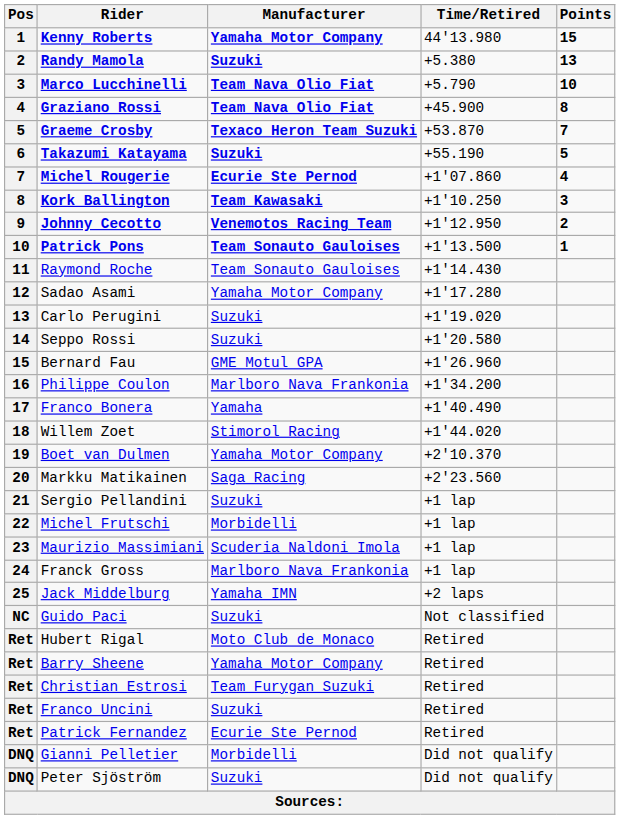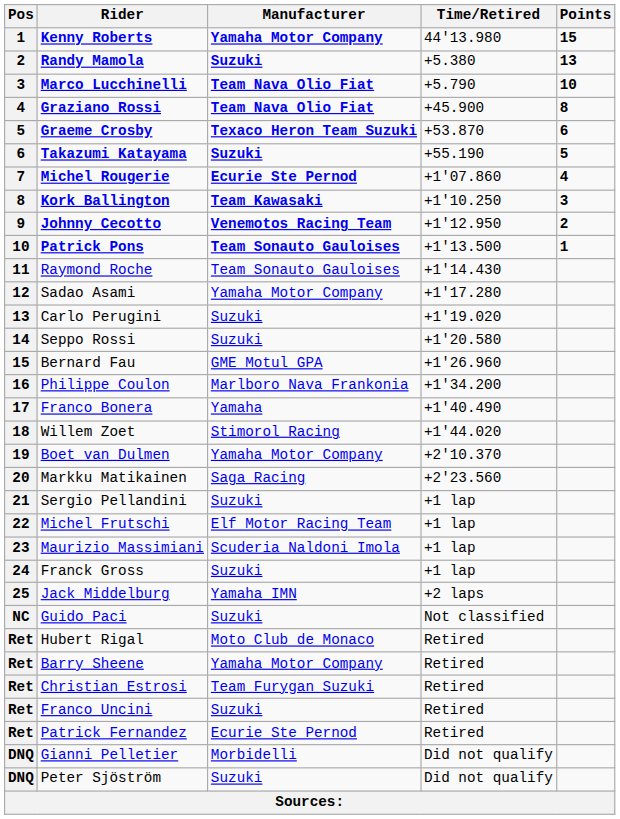 <table class="wikitable" style="font-size: 95%;">
 <tr>
 <th>Pos</th>
 <th>Rider</th>
 <th>Manufacturer</th>
 <th>Time/Retired</th>
 <th>Points</th>
 </tr>
 <tr>
 <th>1</th>
 <td> <strong><a href='#'>Kenny Roberts</a></strong></td>
 <td><strong><a href='#'>Yamaha Motor Company</a></strong></td>
 <td>44'13.980</td>
 <td><strong>15</strong></td>
 </tr>
 <tr>
 <th>2</th>
 <td> <strong><a href='#'>Randy Mamola</a></strong></td>
 <td><strong><a href='#'>Suzuki</a></strong></td>
 <td>+5.380</td>
 <td><strong>13</strong></td>
 </tr>
 <tr>
 <th>3</th>
 <td> <strong><a href='#'>Marco Lucchinelli</a></strong></td>
 <td><strong><a href='#'>Team Nava Olio Fiat</a></strong></td>
 <td>+5.790</td>
 <td><strong>10</strong></td>
 </tr>
 <tr>
 <th>4</th>
 <td> <strong><a href='#'>Graziano Rossi</a></strong></td>
 <td><strong><a href='#'>Team Nava Olio Fiat</a></strong></td>
 <td>+45.900</td>
 <td><strong>8</strong></td>
 </tr>
 <tr>
 <th>5</th>
 <td> <strong><a href='#'>Graeme Crosby</a></strong></td>
 <td><strong><a href='#'>Texaco Heron Team Suzuki</a></strong></td>
 <td>+53.870</td>
-<td><strong>7</strong></td>
+<td><strong>6</strong></td>
 </tr>
 <tr>
 <th>6</th>
 <td> <strong><a href='#'>Takazumi Katayama</a></strong></td>
 <td><strong><a href='#'>Suzuki</a></strong></td>
 <td>+55.190</td>
 <td><strong>5</strong></td>
 </tr>
 <tr>
 <th>7</th>
 <td> <strong><a href='#'>Michel Rougerie</a></strong></td>
 <td><strong><a href='#'>Ecurie Ste Pernod</a></strong></td>
 <td>+1'07.860</td>
 <td><strong>4</strong></td>
 </tr>
 <tr>
 <th>8</th>
 <td> <strong><a href='#'>Kork Ballington</a></strong></td>
 <td><strong><a href='#'>Team Kawasaki</a></strong></td>
 <td>+1'10.250</td>
 <td><strong>3</strong></td>
 </tr>
 <tr>
 <th>9</th>
 <td> <strong><a href='#'>Johnny Cecotto</a></strong></td>
 <td><strong><a href='#'>Venemotos Racing Team</a></strong></td>
 <td>+1'12.950</td>
 <td><strong>2</strong></td>
 </tr>
 <tr>
 <th>10</th>
 <td> <strong><a href='#'>Patrick Pons</a></strong></td>
 <td><strong><a href='#'>Team Sonauto Gauloises</a></strong></td>
 <td>+1'13.500</td>
 <td><strong>1</strong></td>
 </tr>
 <tr>
 <th>11</th>
 <td> <a href='#'>Raymond Roche</a></td>
 <td><a href='#'>Team Sonauto Gauloises</a></td>
 <td>+1'14.430</td>
 <td></td>
 </tr>
 <tr>
 <th>12</th>
 <td> Sadao Asami</td>
 <td><a href='#'>Yamaha Motor Company</a></td>
 <td>+1'17.280</td>
 <td></td>
 </tr>
 <tr>
 <th>13</th>
 <td> Carlo Perugini</td>
 <td><a href='#'>Suzuki</a></td>
 <td>+1'19.020</td>
 <td></td>
 </tr>
 <tr>
 <th>14</th>
 <td> Seppo Rossi</td>
 <td><a href='#'>Suzuki</a></td>
 <td>+1'20.580</td>
 <td></td>
 </tr>
 <tr>
 <th>15</th>
 <td> Bernard Fau</td>
 <td><a href='#'>GME Motul GPA</a></td>
 <td>+1'26.960</td>
 <td></td>
 </tr>
 <tr>
 <th>16</th>
 <td> <a href='#'>Philippe Coulon</a></td>
 <td><a href='#'>Marlboro Nava Frankonia</a></td>
 <td>+1'34.200</td>
 <td></td>
 </tr>
 <tr>
 <th>17</th>
 <td> <a href='#'>Franco Bonera</a></td>
 <td><a href='#'>Yamaha</a></td>
 <td>+1'40.490</td>
 <td></td>
 </tr>
 <tr>
 <th>18</th>
 <td> Willem Zoet</td>
 <td><a href='#'>Stimorol Racing</a></td>
 <td>+1'44.020</td>
 <td></td>
 </tr>
 <tr>
 <th>19</th>
 <td> <a href='#'>Boet van Dulmen</a></td>
 <td><a href='#'>Yamaha Motor Company</a></td>
 <td>+2'10.370</td>
 <td></td>
 </tr>
 <tr>
 <th>20</th>
 <td> Markku Matikainen</td>
 <td><a href='#'>Saga Racing</a></td>
 <td>+2'23.560</td>
 <td></td>
 </tr>
 <tr>
 <th>21</th>
 <td> Sergio Pellandini</td>
 <td><a href='#'>Suzuki</a></td>
 <td>+1 lap</td>
 <td></td>
 </tr>
 <tr>
 <th>22</th>
 <td> <a href='#'>Michel Frutschi</a></td>
-<td><a href='#'>Morbidelli</a></td>
+<td><a href='#'>Elf Motor Racing Team</a></td>
 <td>+1 lap</td>
 <td></td>
 </tr>
 <tr>
 <th>23</th>
 <td> <a href='#'>Maurizio Massimiani</a></td>
 <td><a href='#'>Scuderia Naldoni Imola</a></td>
 <td>+1 lap</td>
 <td></td>
 </tr>
 <tr>
 <th>24</th>
 <td> Franck Gross</td>
-<td><a href='#'>Marlboro Nava Frankonia</a></td>
+<td><a href='#'>Suzuki</a></td>
 <td>+1 lap</td>
 <td></td>
 </tr>
 <tr>
 <th>25</th>
 <td> <a href='#'>Jack Middelburg</a></td>
 <td><a href='#'>Yamaha IMN</a></td>
 <td>+2 laps</td>
 <td></td>
 </tr>
 <tr>
 <th>NC</th>
 <td> <a href='#'>Guido Paci</a></td>
 <td><a href='#'>Suzuki</a></td>
 <td>Not classified</td>
 <td></td>
 </tr>
 <tr>
 <th>Ret</th>
 <td> Hubert Rigal</td>
 <td><a href='#'>Moto Club de Monaco</a></td>
 <td>Retired</td>
 <td></td>
 </tr>
 <tr>
 <th>Ret</th>
 <td> <a href='#'>Barry Sheene</a></td>
 <td><a href='#'>Yamaha Motor Company</a></td>
 <td>Retired</td>
 <td></td>
 </tr>
 <tr>
 <th>Ret</th>
 <td> <a href='#'>Christian Estrosi</a></td>
 <td><a href='#'>Team Furygan Suzuki</a></td>
 <td>Retired</td>
 <td></td>
 </tr>
 <tr>
 <th>Ret</th>
 <td> <a href='#'>Franco Uncini</a></td>
 <td><a href='#'>Suzuki</a></td>
 <td>Retired</td>
 <td></td>
 </tr>
 <tr>
 <th>Ret</th>
 <td> <a href='#'>Patrick Fernandez</a></td>
 <td><a href='#'>Ecurie Ste Pernod</a></td>
 <td>Retired</td>
 <td></td>
 </tr>
 <tr>
 <th>DNQ</th>
 <td> <a href='#'>Gianni Pelletier</a></td>
 <td><a href='#'>Morbidelli</a></td>
 <td>Did not qualify</td>
 <td></td>
 </tr>
 <tr>
 <th>DNQ</th>
 <td> Peter Sjöström</td>
 <td><a href='#'>Suzuki</a></td>
 <td>Did not qualify</td>
 <td></td>
 </tr>
 <tr>
 <th colspan=8>Sources:</th>
 </tr>
 </table>
